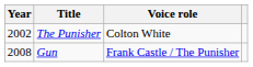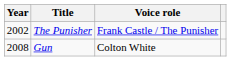 <table class="wikitable sortable">
 <tr>
 <th>Year</th>
 <th>Title</th>
 <th>Voice role</th>
 <th></th>
 </tr>
 <tr>
 <td>2002</td>
 <td><em><a href='#'>The Punisher</a></em></td>
-<td>Colton White</td>
+<td><a href='#'>Frank Castle / The Punisher</a></td>
 <td></td>
 </tr>
 <tr>
 <td>2008</td>
 <td><em><a href='#'>Gun</a></em></td>
-<td><a href='#'>Frank Castle / The Punisher</a></td>
+<td>Colton White</td>
 <td></td>
 </tr>
 </table>
